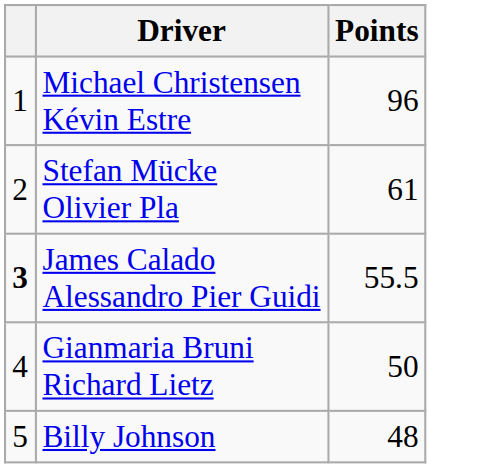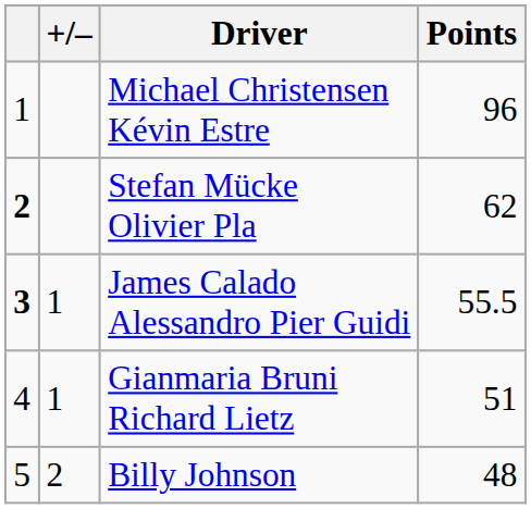 <table class="wikitable" style="font-size: 95%;">
 <tr>
 <th scope="col"></th>
+<th scope="col">+/–</th>
 <th scope="col">Driver</th>
 <th scope="col">Points</th>
 </tr>
 <tr>
 <td align="center">1</td>
+<td align="left"></td>
 <td> <a href='#'>Michael Christensen</a><br> <a href='#'>Kévin Estre</a></td>
 <td align="right">96</td>
 </tr>
 <tr>
-<td align="center">2</td>
+<td align="center"><strong>2</strong></td>
+<td align="left"></td>
 <td> <a href='#'>Stefan Mücke</a><br> <a href='#'>Olivier Pla</a></td>
-<td align="right">61</td>
+<td align="right">62</td>
 </tr>
 <tr>
 <td align="center"><strong>3</strong></td>
+<td align="left"> 1</td>
 <td> <a href='#'>James Calado</a><br> <a href='#'>Alessandro Pier Guidi</a></td>
 <td align="right">55.5</td>
 </tr>
 <tr>
 <td align="center">4</td>
+<td align="left"> 1</td>
 <td> <a href='#'>Gianmaria Bruni</a><br> <a href='#'>Richard Lietz</a></td>
-<td align="right">50</td>
+<td align="right">51</td>
 </tr>
 <tr>
 <td align="center">5</td>
+<td align="left"> 2</td>
 <td> <a href='#'>Billy Johnson</a></td>
 <td align="right">48</td>
 </tr>
 </table>
